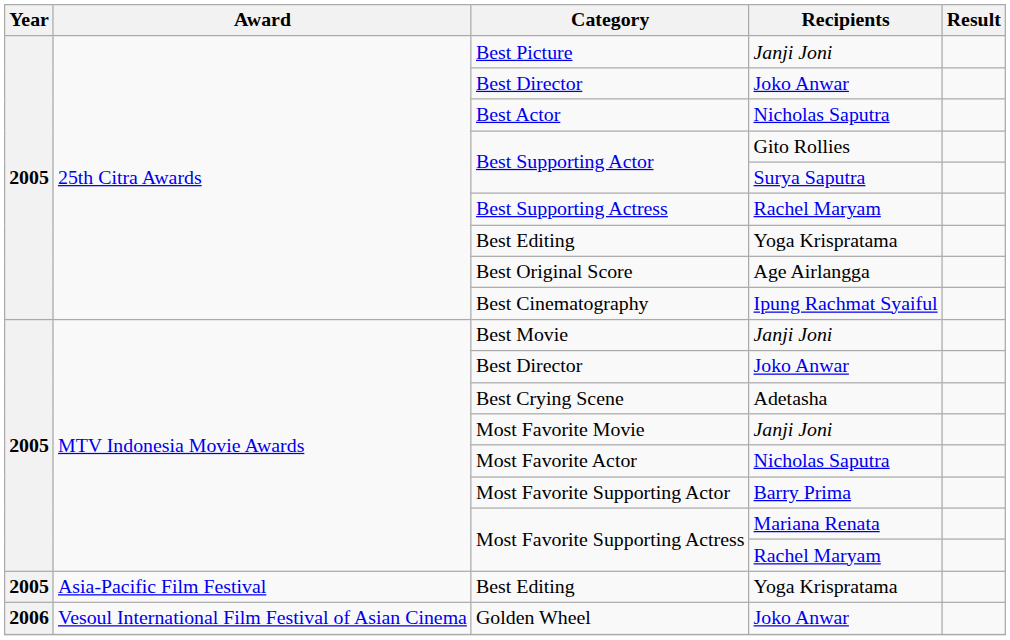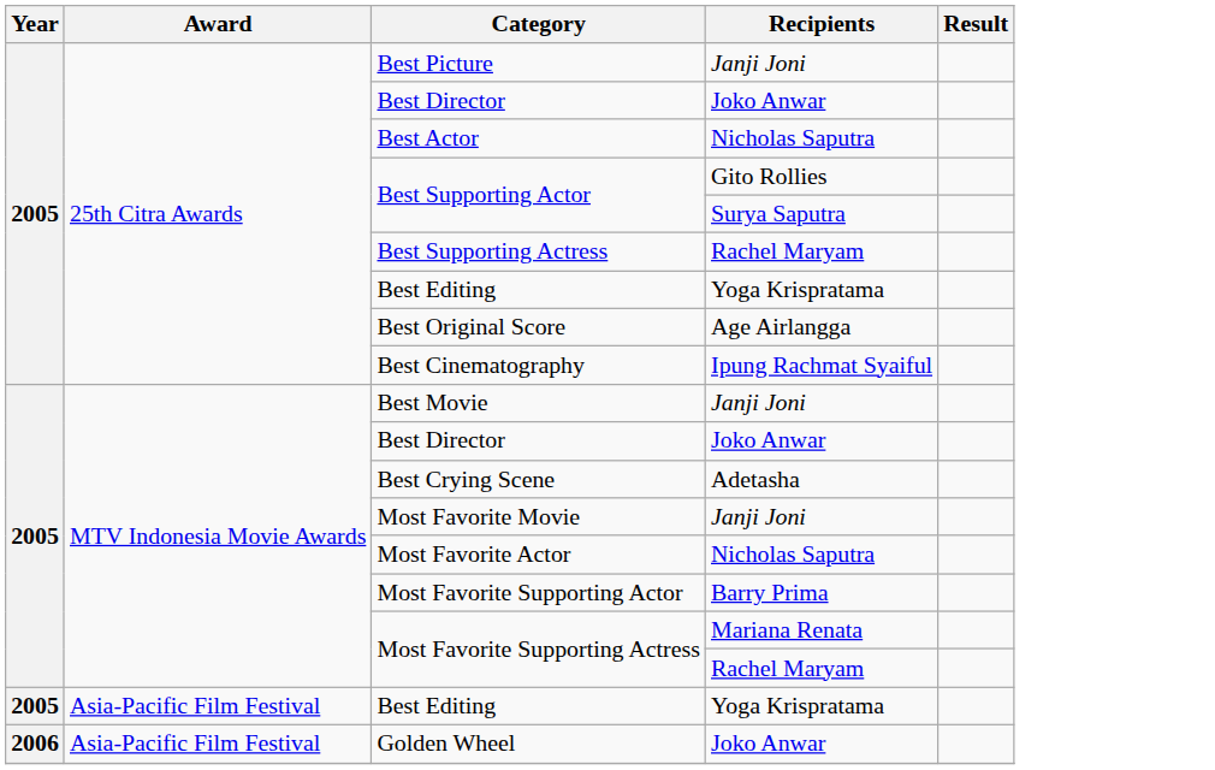 <table class="wikitable sortable">
 <tr>
 <th>Year</th>
 <th>Award</th>
 <th>Category</th>
 <th>Recipients</th>
 <th>Result</th>
 </tr>
 <tr>
 <th rowspan="9">2005</th>
 <td rowspan="9"><a href='#'>25th Citra Awards</a></td>
 <td><a href='#'>Best Picture</a></td>
 <td><em>Janji Joni</em></td>
 <td></td>
 </tr>
 <tr>
 <td><a href='#'>Best Director</a></td>
 <td><a href='#'>Joko Anwar</a></td>
 <td></td>
 </tr>
 <tr>
 <td><a href='#'>Best Actor</a></td>
 <td><a href='#'>Nicholas Saputra</a></td>
 <td></td>
 </tr>
 <tr>
 <td rowspan="2"><a href='#'>Best Supporting Actor</a></td>
 <td>Gito Rollies</td>
 <td></td>
 </tr>
 <tr>
 <td><a href='#'>Surya Saputra</a></td>
 <td></td>
 </tr>
 <tr>
 <td><a href='#'>Best Supporting Actress</a></td>
 <td><a href='#'>Rachel Maryam</a></td>
 <td></td>
 </tr>
 <tr>
 <td>Best Editing</td>
 <td>Yoga Krispratama</td>
 <td></td>
 </tr>
 <tr>
 <td>Best Original Score</td>
 <td>Age Airlangga</td>
 <td></td>
 </tr>
 <tr>
 <td>Best Cinematography</td>
 <td><a href='#'>Ipung Rachmat Syaiful</a></td>
 <td></td>
 </tr>
 <tr>
 <th rowspan="8">2005</th>
 <td rowspan="8"><a href='#'>MTV Indonesia Movie Awards</a></td>
 <td>Best Movie</td>
 <td><em>Janji Joni</em></td>
 <td></td>
 </tr>
 <tr>
 <td>Best Director</td>
 <td><a href='#'>Joko Anwar</a></td>
 <td></td>
 </tr>
 <tr>
 <td>Best Crying Scene</td>
 <td>Adetasha</td>
 <td></td>
 </tr>
 <tr>
 <td>Most Favorite Movie</td>
 <td><em>Janji Joni</em></td>
 <td></td>
 </tr>
 <tr>
 <td>Most Favorite Actor</td>
 <td><a href='#'>Nicholas Saputra</a></td>
 <td></td>
 </tr>
 <tr>
 <td>Most Favorite Supporting Actor</td>
 <td><a href='#'>Barry Prima</a></td>
 <td></td>
 </tr>
 <tr>
 <td rowspan="2">Most Favorite Supporting Actress</td>
 <td><a href='#'>Mariana Renata</a></td>
 <td></td>
 </tr>
 <tr>
 <td><a href='#'>Rachel Maryam</a></td>
 <td></td>
 </tr>
 <tr>
 <th>2005</th>
 <td><a href='#'>Asia-Pacific Film Festival</a></td>
 <td>Best Editing</td>
 <td>Yoga Krispratama</td>
 <td></td>
 </tr>
 <tr>
 <th>2006</th>
-<td><a href='#'>Vesoul International Film Festival of Asian Cinema</a></td>
+<td><a href='#'>Asia-Pacific Film Festival</a></td>
 <td>Golden Wheel</td>
 <td><a href='#'>Joko Anwar</a></td>
 <td></td>
 </tr>
 <tr>
 </tr>
 </table>
